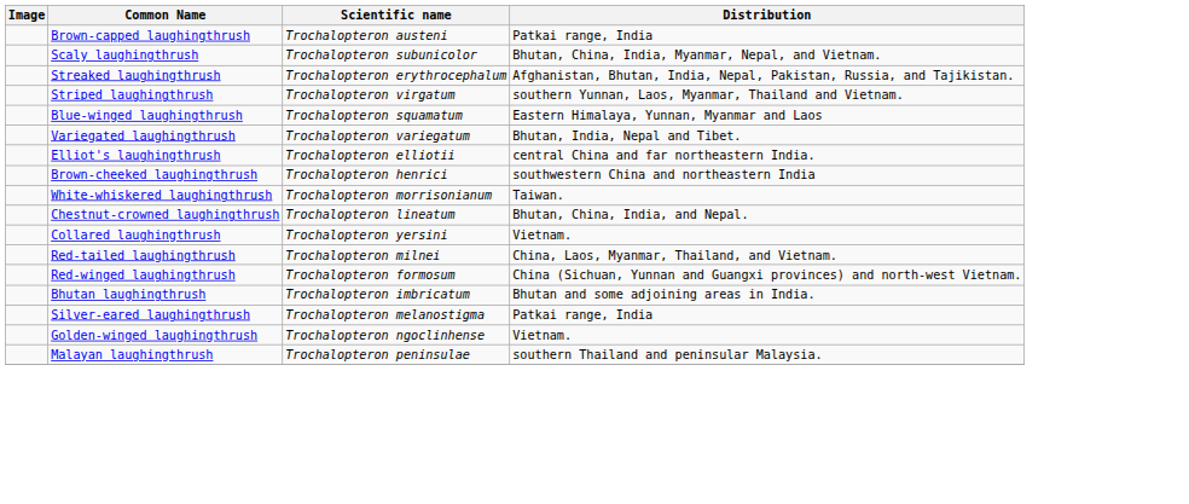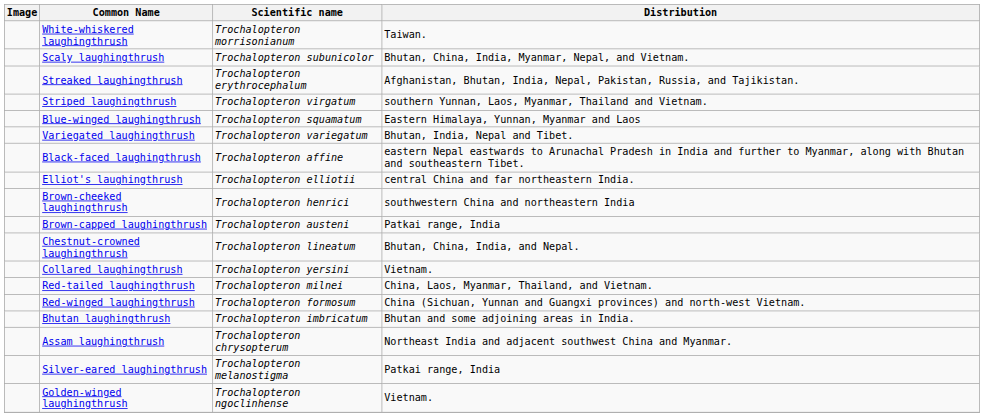 <table class="wikitable sortable">
 <tr>
 <th>Image</th>
 <th>Common Name</th>
 <th>Scientific name</th>
 <th>Distribution</th>
 </tr>
 <tr>
 <td></td>
-<td><a href='#'>Brown-capped laughingthrush</a></td>
-<td><em>Trochalopteron austeni</em></td>
-<td>Patkai range, India</td>
+<td><a href='#'>White-whiskered laughingthrush</a></td>
+<td><em>Trochalopteron morrisonianum</em></td>
+<td>Taiwan.</td>
 </tr>
 <tr>
 <td></td>
 <td><a href='#'>Scaly laughingthrush</a></td>
 <td><em>Trochalopteron subunicolor</em></td>
 <td>Bhutan, China, India, Myanmar, Nepal, and Vietnam.</td>
 </tr>
 <tr>
 <td></td>
 <td><a href='#'>Streaked laughingthrush</a></td>
 <td><em>Trochalopteron erythrocephalum</em></td>
 <td>Afghanistan, Bhutan, India, Nepal, Pakistan, Russia, and Tajikistan.</td>
 </tr>
 <tr>
 <td></td>
 <td><a href='#'>Striped laughingthrush</a></td>
 <td><em>Trochalopteron virgatum</em></td>
 <td>southern Yunnan, Laos, Myanmar, Thailand and Vietnam.</td>
 </tr>
 <tr>
 <td></td>
 <td><a href='#'>Blue-winged laughingthrush</a></td>
 <td><em>Trochalopteron squamatum</em></td>
 <td>Eastern Himalaya, Yunnan, Myanmar and Laos</td>
 </tr>
 <tr>
 <td></td>
 <td><a href='#'>Variegated laughingthrush</a></td>
 <td><em>Trochalopteron variegatum</em></td>
 <td>Bhutan, India, Nepal and Tibet.</td>
 </tr>
 <tr>
 <td></td>
+<td><a href='#'>Black-faced laughingthrush</a></td>
+<td><em>Trochalopteron affine</em></td>
+<td>eastern Nepal eastwards to Arunachal Pradesh in India and further to Myanmar, along with Bhutan and southeastern Tibet.</td>
+</tr>
+<tr>
+<td></td>
 <td><a href='#'>Elliot's laughingthrush</a></td>
 <td><em>Trochalopteron elliotii</em></td>
 <td>central China and far northeastern India.</td>
 </tr>
 <tr>
 <td></td>
 <td><a href='#'>Brown-cheeked laughingthrush</a></td>
 <td><em>Trochalopteron henrici</em></td>
 <td>southwestern China and northeastern India</td>
 </tr>
 <tr>
 <td></td>
-<td><a href='#'>White-whiskered laughingthrush</a></td>
-<td><em>Trochalopteron morrisonianum</em></td>
-<td>Taiwan.</td>
+<td><a href='#'>Brown-capped laughingthrush</a></td>
+<td><em>Trochalopteron austeni</em></td>
+<td>Patkai range, India</td>
 </tr>
 <tr>
 <td></td>
 <td><a href='#'>Chestnut-crowned laughingthrush</a></td>
 <td><em>Trochalopteron lineatum</em></td>
 <td>Bhutan, China, India, and Nepal.</td>
 </tr>
 <tr>
 <td></td>
 <td><a href='#'>Collared laughingthrush</a></td>
 <td><em>Trochalopteron yersini</em></td>
 <td>Vietnam.</td>
 </tr>
 <tr>
 <td></td>
 <td><a href='#'>Red-tailed laughingthrush</a></td>
 <td><em>Trochalopteron milnei</em></td>
 <td>China, Laos, Myanmar, Thailand, and Vietnam.</td>
 </tr>
 <tr>
 <td></td>
 <td><a href='#'>Red-winged laughingthrush</a></td>
 <td><em>Trochalopteron formosum</em></td>
 <td>China (Sichuan, Yunnan and Guangxi provinces) and north-west Vietnam.</td>
 </tr>
 <tr>
 <td></td>
 <td><a href='#'>Bhutan laughingthrush</a></td>
 <td><em>Trochalopteron imbricatum</em></td>
 <td>Bhutan and some adjoining areas in India.</td>
 </tr>
 <tr>
 <td></td>
+<td><a href='#'>Assam laughingthrush</a></td>
+<td><em>Trochalopteron chrysopterum</em></td>
+<td>Northeast India and adjacent southwest China and Myanmar.</td>
+</tr>
+<tr>
+<td></td>
 <td><a href='#'>Silver-eared laughingthrush</a></td>
 <td><em>Trochalopteron melanostigma</em></td>
 <td>Patkai range, India</td>
 </tr>
 <tr>
 <td></td>
 <td><a href='#'>Golden-winged laughingthrush</a></td>
 <td><em>Trochalopteron ngoclinhense</em></td>
 <td>Vietnam.</td>
 </tr>
 <tr>
-<td></td>
-<td><a href='#'>Malayan laughingthrush</a></td>
-<td><em>Trochalopteron peninsulae</em></td>
-<td>southern Thailand and peninsular Malaysia.</td>
-</tr>
-<tr>
 </tr>
 </table>
